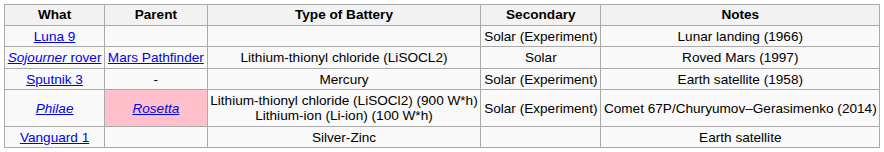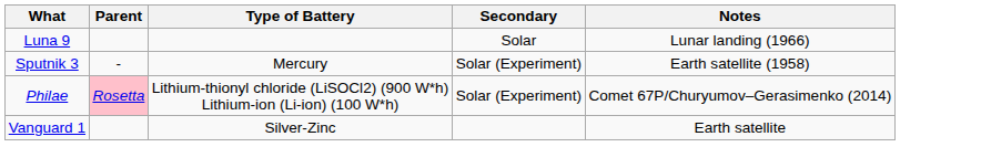 <table class="wikitable sortable" style="font-size:85%; text-align:center">
 <tr>
 <th>What</th>
 <th>Parent</th>
 <th>Type of Battery</th>
 <th>Secondary</th>
 <th>Notes</th>
 </tr>
 <tr>
 <td><a href='#'>Luna 9</a></td>
 <td></td>
 <td></td>
-<td>Solar (Experiment)</td>
+<td>Solar</td>
 <td>Lunar landing (1966)</td>
-</tr>
-<tr>
-<td><a href='#'><em>Sojourner</em> rover</a></td>
-<td><a href='#'>Mars Pathfinder</a></td>
-<td>Lithium-thionyl chloride (LiSOCL2)</td>
-<td>Solar</td>
-<td>Roved Mars (1997)</td>
 </tr>
 <tr>
 <td><a href='#'>Sputnik 3</a></td>
 <td>-</td>
 <td>Mercury</td>
 <td>Solar (Experiment)</td>
 <td>Earth satellite (1958)</td>
 </tr>
 <tr>
 <td><em><a href='#'>Philae</a></em></td>
 <td style="background: pink;"><em><a href='#'>Rosetta</a></em></td>
 <td>Lithium-thionyl chloride  (LiSOCl2) (900 W*h)<br>Lithium-ion (Li-ion) (100 W*h)</td>
 <td>Solar (Experiment)</td>
 <td>Comet 67P/Churyumov–Gerasimenko (2014)</td>
 </tr>
 <tr>
 <td><a href='#'>Vanguard 1</a></td>
 <td></td>
 <td>Silver-Zinc</td>
 <td></td>
 <td>Earth satellite</td>
 </tr>
 <tr>
 </tr>
 </table>
